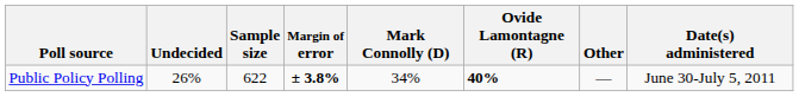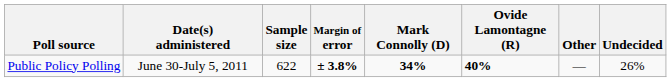 <table class="wikitable">
 <tr valign= bottom>
 <th>Poll source</th>
-<th>Undecided</th>
+<th style="width:160px;">Date(s)<br>administered</th>
 <th class=small>Sample<br>size</th>
 <th><small>Margin of</small><br>error</th>
 <th style="width:110px;">Mark<br>Connolly (D)</th>
 <th style="width:110px;">Ovide<br>Lamontagne (R)</th>
 <th>Other</th>
-<th style="width:160px;">Date(s)<br>administered</th>
+<th>Undecided</th>
 </tr>
 <tr>
 <td><a href='#'>Public Policy Polling</a></td>
-<td align=center>26%</td>
+<td align=center>June 30-July 5, 2011</td>
 <td align=center>622</td>
 <td align=center><strong>± 3.8%</strong></td>
-<td align=center>34%</td>
+<td align=center><strong>34%</strong></td>
 <td><strong>40%</strong></td>
 <td align=center>—</td>
-<td align=center>June 30-July 5, 2011</td>
+<td align=center>26%</td>
 </tr>
 </table>
